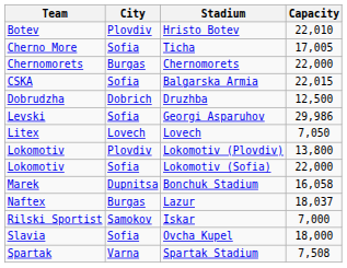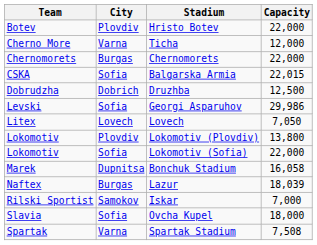 <table class="wikitable sortable" style="text-align: left;">
 <tr>
 <th>Team</th>
 <th>City</th>
 <th>Stadium</th>
 <th>Capacity</th>
 </tr>
 <tr>
 <td><a href='#'>Botev</a></td>
 <td><a href='#'>Plovdiv</a></td>
 <td><a href='#'>Hristo Botev</a></td>
-<td align="center">22,010</td>
+<td align="center">22,000</td>
 </tr>
 <tr>
 <td><a href='#'>Cherno More</a></td>
-<td><a href='#'>Sofia</a></td>
+<td><a href='#'>Varna</a></td>
 <td><a href='#'>Ticha</a></td>
-<td align="center">17,005</td>
+<td align="center">12,000</td>
 </tr>
 <tr>
 <td><a href='#'>Chernomorets</a></td>
 <td><a href='#'>Burgas</a></td>
 <td><a href='#'>Chernomorets</a></td>
 <td align="center">22,000</td>
 </tr>
 <tr>
 <td><a href='#'>CSKA</a></td>
 <td><a href='#'>Sofia</a></td>
 <td><a href='#'>Balgarska Armia</a></td>
 <td align="center">22,015</td>
 </tr>
 <tr>
 <td><a href='#'>Dobrudzha</a></td>
 <td><a href='#'>Dobrich</a></td>
 <td><a href='#'>Druzhba</a></td>
 <td align="center">12,500</td>
 </tr>
 <tr>
 <td><a href='#'>Levski</a></td>
 <td><a href='#'>Sofia</a></td>
 <td><a href='#'>Georgi Asparuhov</a></td>
 <td align="center">29,986</td>
 </tr>
 <tr>
 <td><a href='#'>Litex</a></td>
 <td><a href='#'>Lovech</a></td>
 <td><a href='#'>Lovech</a></td>
 <td align="center">7,050</td>
 </tr>
 <tr>
 <td><a href='#'>Lokomotiv</a></td>
 <td><a href='#'>Plovdiv</a></td>
 <td><a href='#'>Lokomotiv (Plovdiv)</a></td>
 <td align="center">13,800</td>
 </tr>
 <tr>
 <td><a href='#'>Lokomotiv</a></td>
 <td><a href='#'>Sofia</a></td>
 <td><a href='#'>Lokomotiv (Sofia)</a></td>
 <td align="center">22,000</td>
 </tr>
 <tr>
 <td><a href='#'>Marek</a></td>
 <td><a href='#'>Dupnitsa</a></td>
 <td><a href='#'>Bonchuk Stadium</a></td>
 <td align="center">16,058</td>
 </tr>
 <tr>
 <td><a href='#'>Naftex</a></td>
 <td><a href='#'>Burgas</a></td>
 <td><a href='#'>Lazur</a></td>
-<td align="center">18,037</td>
+<td align="center">18,039</td>
 </tr>
 <tr>
 <td><a href='#'>Rilski Sportist</a></td>
 <td><a href='#'>Samokov</a></td>
 <td><a href='#'>Iskar</a></td>
 <td align="center">7,000</td>
 </tr>
 <tr>
 <td><a href='#'>Slavia</a></td>
 <td><a href='#'>Sofia</a></td>
 <td><a href='#'>Ovcha Kupel</a></td>
 <td align="center">18,000</td>
 </tr>
 <tr>
 <td><a href='#'>Spartak</a></td>
 <td><a href='#'>Varna</a></td>
 <td><a href='#'>Spartak Stadium</a></td>
 <td align="center">7,508</td>
 </tr>
 </table>
